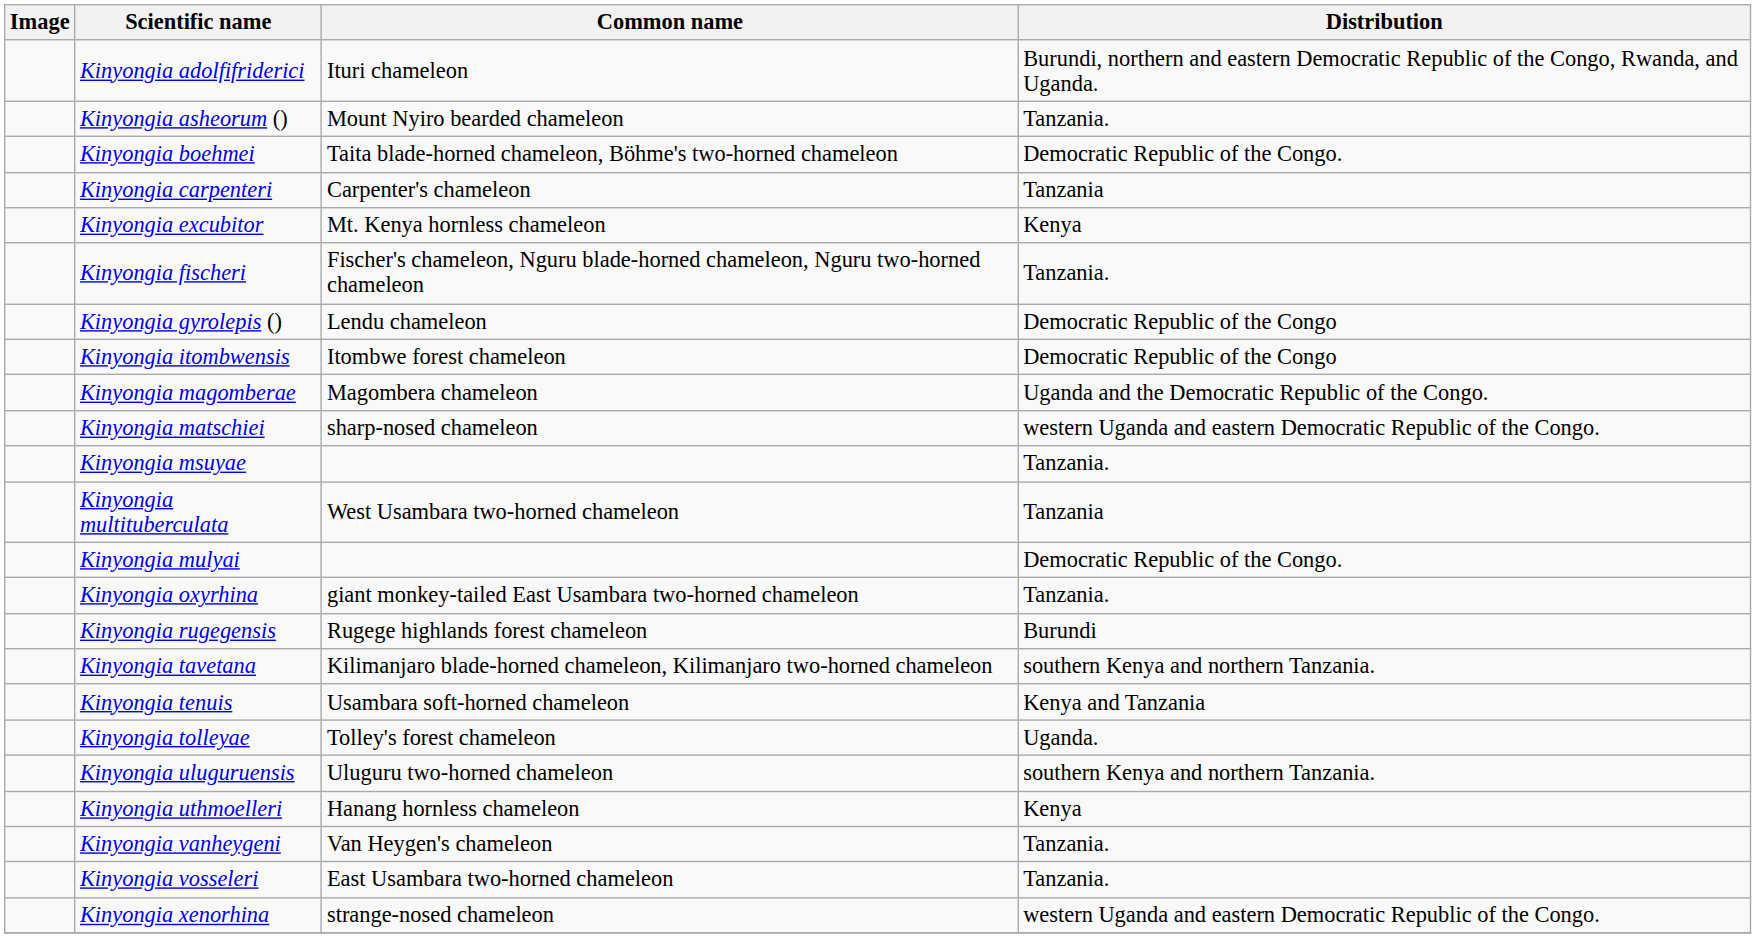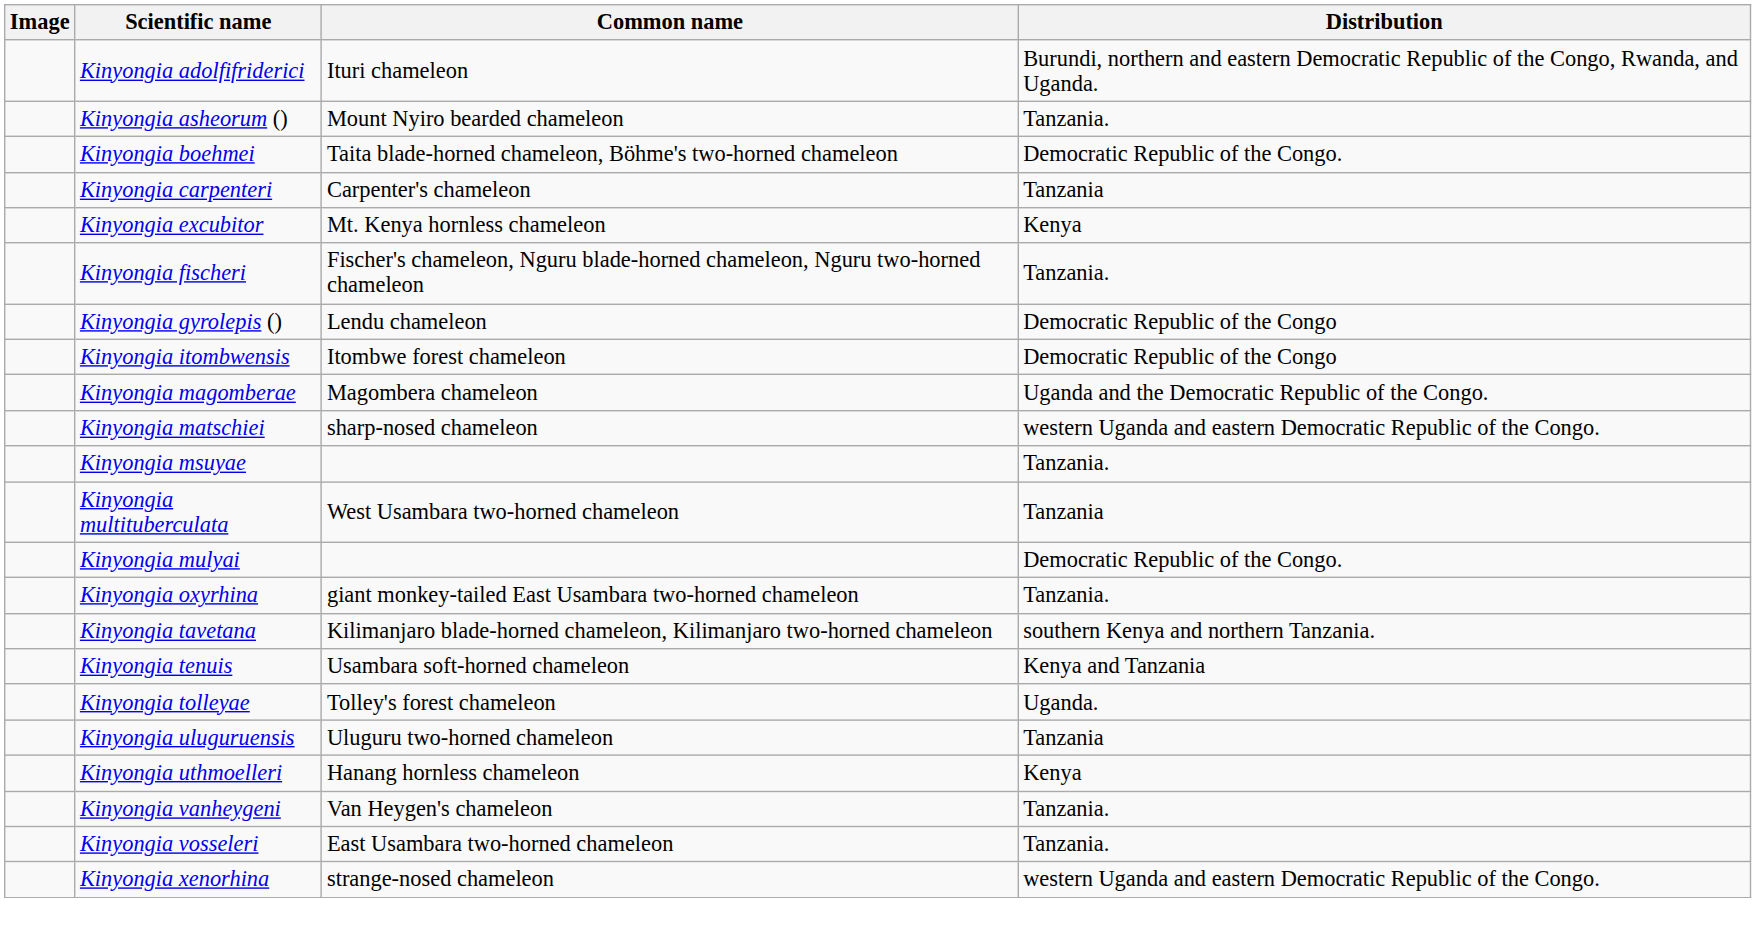 <table class="wikitable">
 <tr>
 <th>Image</th>
 <th>Scientific name</th>
 <th>Common name</th>
 <th>Distribution</th>
 </tr>
 <tr>
 <td></td>
 <td><em><a href='#'>Kinyongia adolfifriderici</a></em> </td>
 <td>Ituri chameleon</td>
 <td>Burundi, northern and eastern Democratic Republic of the Congo, Rwanda, and Uganda.</td>
 </tr>
 <tr>
 <td></td>
 <td><em><a href='#'>Kinyongia asheorum</a></em> ()</td>
 <td>Mount Nyiro bearded chameleon</td>
 <td>Tanzania.</td>
 </tr>
 <tr>
 <td></td>
 <td><em><a href='#'>Kinyongia boehmei</a></em> </td>
 <td>Taita blade-horned chameleon, Böhme's two-horned chameleon</td>
 <td>Democratic Republic of the Congo.</td>
 </tr>
 <tr>
 <td></td>
 <td><em><a href='#'>Kinyongia carpenteri</a></em> </td>
 <td>Carpenter's chameleon</td>
 <td>Tanzania</td>
 </tr>
 <tr>
 <td></td>
 <td><em><a href='#'>Kinyongia excubitor</a></em> </td>
 <td>Mt. Kenya hornless chameleon</td>
 <td>Kenya</td>
 </tr>
 <tr>
 <td></td>
 <td><em><a href='#'>Kinyongia fischeri</a></em> </td>
 <td>Fischer's chameleon, Nguru blade-horned chameleon, Nguru two-horned chameleon</td>
 <td>Tanzania.</td>
 </tr>
 <tr>
 <td></td>
 <td><em><a href='#'>Kinyongia gyrolepis</a></em> ()</td>
 <td>Lendu chameleon</td>
 <td>Democratic Republic of the Congo</td>
 </tr>
 <tr>
 <td></td>
 <td><em><a href='#'>Kinyongia itombwensis</a></em> </td>
 <td>Itombwe forest chameleon</td>
 <td>Democratic Republic of the Congo</td>
 </tr>
 <tr>
 <td></td>
 <td><em><a href='#'>Kinyongia magomberae</a></em> </td>
 <td>Magombera chameleon</td>
 <td>Uganda and the Democratic Republic of the Congo.</td>
 </tr>
 <tr>
 <td></td>
 <td><em><a href='#'>Kinyongia matschiei</a></em> </td>
 <td>sharp-nosed chameleon</td>
 <td>western Uganda and eastern Democratic Republic of the Congo.</td>
 </tr>
 <tr>
 <td></td>
 <td><em><a href='#'>Kinyongia msuyae</a></em> </td>
 <td></td>
 <td>Tanzania.</td>
 </tr>
 <tr>
 <td></td>
 <td><em><a href='#'>Kinyongia multituberculata</a></em> </td>
 <td>West Usambara two-horned chameleon</td>
 <td>Tanzania</td>
 </tr>
 <tr>
 <td></td>
 <td><em><a href='#'>Kinyongia mulyai</a></em> </td>
 <td></td>
 <td>Democratic Republic of the Congo.</td>
 </tr>
 <tr>
 <td></td>
 <td><em><a href='#'>Kinyongia oxyrhina</a></em> </td>
 <td>giant monkey-tailed East Usambara two-horned chameleon</td>
 <td>Tanzania.</td>
 </tr>
 <tr>
 <td></td>
-<td><em><a href='#'>Kinyongia rugegensis</a></em> </td>
-<td>Rugege highlands forest chameleon</td>
-<td>Burundi</td>
-</tr>
-<tr>
-<td></td>
 <td><em><a href='#'>Kinyongia tavetana</a></em> </td>
 <td>Kilimanjaro blade-horned chameleon, Kilimanjaro two-horned chameleon</td>
 <td>southern Kenya and northern Tanzania.</td>
 </tr>
 <tr>
 <td></td>
 <td><em><a href='#'>Kinyongia tenuis</a></em> </td>
 <td>Usambara soft-horned chameleon</td>
 <td>Kenya and Tanzania</td>
 </tr>
 <tr>
 <td></td>
 <td><em><a href='#'>Kinyongia tolleyae</a></em> </td>
 <td>Tolley's forest chameleon</td>
 <td>Uganda.</td>
 </tr>
 <tr>
 <td></td>
 <td><em><a href='#'>Kinyongia uluguruensis</a></em> </td>
 <td>Uluguru two-horned chameleon</td>
-<td>southern Kenya and northern Tanzania.</td>
+<td>Tanzania</td>
 </tr>
 <tr>
 <td></td>
 <td><em><a href='#'>Kinyongia uthmoelleri</a></em> </td>
 <td>Hanang hornless chameleon</td>
 <td>Kenya</td>
 </tr>
 <tr>
 <td></td>
 <td><em><a href='#'>Kinyongia vanheygeni</a></em> </td>
 <td>Van Heygen's chameleon</td>
 <td>Tanzania.</td>
 </tr>
 <tr>
 <td></td>
 <td><em><a href='#'>Kinyongia vosseleri</a></em> </td>
 <td>East Usambara two-horned chameleon</td>
 <td>Tanzania.</td>
 </tr>
 <tr>
 <td></td>
 <td><em><a href='#'>Kinyongia xenorhina</a></em> </td>
 <td>strange-nosed chameleon</td>
 <td>western Uganda and eastern Democratic Republic of the Congo.</td>
 </tr>
 <tr>
 </tr>
 </table>
